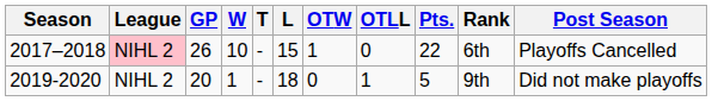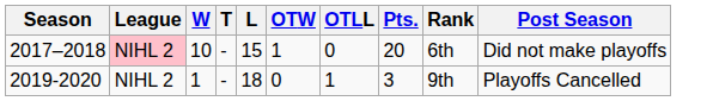 <table class="wikitable">
 <tr>
 <th>Season</th>
 <th>League</th>
-<th><a href='#'>GP</a></th>
 <th><a href='#'>W</a></th>
 <th>T</th>
 <th>L</th>
 <th><a href='#'>OT</a><a href='#'>W</a></th>
 <th><a href='#'>OTL</a>L</th>
 <th><a href='#'>Pts.</a></th>
 <th>Rank</th>
 <th><a href='#'>Post Season</a></th>
 </tr>
 <tr>
 <td>2017–2018</td>
 <td style="background: pink;">NIHL 2</td>
-<td>26</td>
 <td>10</td>
 <td>-</td>
 <td>15</td>
 <td>1</td>
 <td>0</td>
-<td>22</td>
+<td>20</td>
 <td>6th</td>
-<td>Playoffs Cancelled</td>
+<td>Did not make playoffs</td>
 </tr>
 <tr>
 <td>2019-2020</td>
 <td>NIHL 2</td>
-<td>20</td>
 <td>1</td>
 <td>-</td>
 <td>18</td>
 <td>0</td>
 <td>1</td>
-<td>5</td>
+<td>3</td>
 <td>9th</td>
-<td>Did not make playoffs</td>
+<td>Playoffs Cancelled</td>
 </tr>
 </table>
